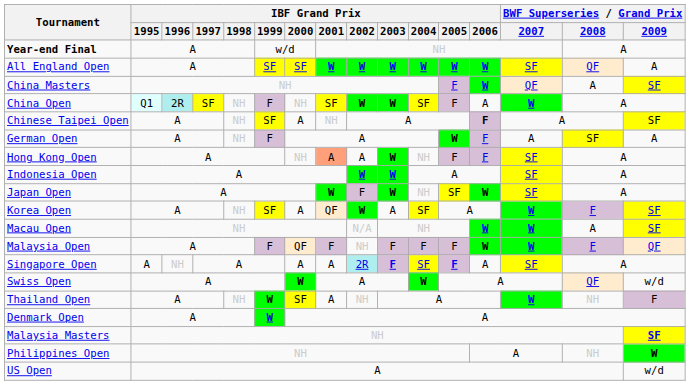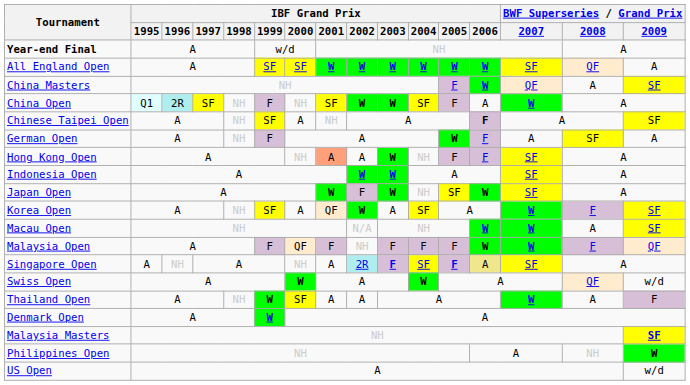 <table class="wikitable" style="font-size: 90%; text-align:center">
 <tr>
 <th rowspan="2">Tournament</th>
 <th colspan="12">IBF Grand Prix</th>
 <th colspan="3"><a href='#'>BWF Superseries</a> / <a href='#'>Grand Prix</a></th>
 </tr>
 <tr>
 <th>1995</th>
 <th>1996</th>
 <th>1997</th>
 <th>1998</th>
 <th>1999</th>
 <th>2000</th>
 <th>2001</th>
 <th>2002</th>
 <th>2003</th>
 <th>2004</th>
 <th>2005</th>
 <th>2006</th>
 <th><a href='#'>2007</a></th>
 <th><a href='#'>2008</a></th>
 <th><a href='#'>2009</a></th>
 </tr>
 <tr>
 <td align=left><strong>Year-end Final</strong></td>
 <td colspan="4">A</td>
 <td colspan="2">w/d</td>
 <td colspan="7" style=color:#ccc>NH</td>
 <td colspan="2">A</td>
 </tr>
 <tr>
 <td align=left><a href='#'>All England Open</a></td>
 <td colspan="4">A</td>
 <td bgcolor=FFFF00><a href='#'>SF</a></td>
 <td bgcolor=FFFF00><a href='#'>SF</a></td>
 <td bgcolor=00FF00><a href='#'><strong>W</strong></a></td>
 <td bgcolor=00FF00><a href='#'><strong>W</strong></a></td>
 <td bgcolor=00FF00><a href='#'><strong>W</strong></a></td>
 <td bgcolor=00FF00><a href='#'><strong>W</strong></a></td>
 <td bgcolor=00FF00><a href='#'><strong>W</strong></a></td>
 <td bgcolor=00FF00><a href='#'><strong>W</strong></a></td>
 <td bgcolor=FFFF00><a href='#'>SF</a></td>
 <td bgcolor=FFEBCD><a href='#'>QF</a></td>
 <td>A</td>
 </tr>
 <tr>
 <td align=left><a href='#'>China Masters</a></td>
 <td colspan="10" style=color:#ccc>NH</td>
 <td bgcolor=D8BFD8><a href='#'>F</a></td>
 <td bgcolor=00FF00><a href='#'><strong>W</strong></a></td>
 <td bgcolor=FFEBCD><a href='#'>QF</a></td>
 <td>A</td>
 <td bgcolor=FFFF00><a href='#'>SF</a></td>
 </tr>
 <tr>
 <td align=left><a href='#'>China Open</a></td>
 <td bgcolor=E0FFFF>Q1</td>
 <td bgcolor=AFEEEE>2R</td>
 <td bgcolor=FFFF00>SF</td>
 <td style=color:#ccc>NH</td>
 <td bgcolor=D8BFD8>F</td>
 <td style=color:#ccc>NH</td>
 <td bgcolor=FFFF00>SF</td>
 <td bgcolor=00FF00><strong>W</strong></td>
 <td bgcolor=00FF00><strong>W</strong></td>
 <td bgcolor=FFFF00>SF</td>
 <td bgcolor=D8BFD8>F</td>
 <td>A</td>
 <td bgcolor=00FF00><a href='#'><strong>W</strong></a></td>
 <td colspan="2">A</td>
 </tr>
 <tr>
 <td align=left><a href='#'>Chinese Taipei Open</a></td>
 <td colspan="3">A</td>
 <td style=color:#ccc>NH</td>
 <td bgcolor=FFFF00>SF</td>
 <td>A</td>
 <td style=color:#ccc>NH</td>
 <td colspan="4">A</td>
 <td bgcolor=D8BFD8><strong>F</strong></td>
 <td colspan="2">A</td>
 <td bgcolor=FFFF00>SF</td>
 </tr>
 <tr>
 <td align=left><a href='#'>German Open</a></td>
 <td colspan="3">A</td>
 <td style=color:#ccc>NH</td>
 <td bgcolor=D8BFD8>F</td>
 <td colspan="5">A</td>
 <td bgcolor=00FF00><strong>W</strong></td>
 <td bgcolor=D8BFD8><a href='#'>F</a></td>
 <td>A</td>
 <td bgcolor=FFFF00>SF</td>
 <td>A</td>
 </tr>
 <tr>
 <td align=left><a href='#'>Hong Kong Open</a></td>
 <td colspan="5">A</td>
 <td style=color:#ccc>NH</td>
 <td style="background: lightsalmon;">A</td>
 <td>A</td>
 <td bgcolor=00FF00><strong>W</strong></td>
 <td style=color:#ccc>NH</td>
 <td bgcolor=D8BFD8>F</td>
 <td bgcolor=D8BFD8><a href='#'>F</a></td>
 <td bgcolor=FFFF00><a href='#'>SF</a></td>
 <td colspan="2">A</td>
 </tr>
 <tr>
 <td align=left><a href='#'>Indonesia Open</a></td>
 <td colspan="7">A</td>
 <td bgcolor=00FF00><a href='#'><strong>W</strong></a></td>
 <td bgcolor=00FF00><a href='#'><strong>W</strong></a></td>
 <td colspan="3">A</td>
 <td bgcolor=FFFF00><a href='#'>SF</a></td>
 <td colspan="2">A</td>
 </tr>
 <tr>
 <td align=left><a href='#'>Japan Open</a></td>
 <td colspan="6">A</td>
 <td bgcolor=00FF00><strong>W</strong></td>
 <td bgcolor=D8BFD8>F</td>
 <td bgcolor=00FF00><strong>W</strong></td>
 <td style=color:#ccc>NH</td>
 <td bgcolor=FFFF00>SF</td>
 <td bgcolor=00FF00><strong>W</strong></td>
 <td bgcolor=FFFF00><a href='#'>SF</a></td>
 <td colspan="2">A</td>
 </tr>
 <tr>
 <td align=left><a href='#'>Korea Open</a></td>
 <td colspan="3">A</td>
 <td style=color:#ccc>NH</td>
 <td bgcolor=FFFF00>SF</td>
 <td>A</td>
 <td bgcolor=FFEBCD>QF</td>
 <td bgcolor=00FF00><strong>W</strong></td>
 <td>A</td>
 <td bgcolor=FFFF00>SF</td>
 <td colspan="2">A</td>
 <td bgcolor=00FF00><a href='#'><strong>W</strong></a></td>
 <td bgcolor=D8BFD8><a href='#'>F</a></td>
 <td bgcolor=FFFF00><a href='#'>SF</a></td>
 </tr>
 <tr>
 <td align=left><a href='#'>Macau Open</a></td>
 <td colspan="7" style=color:#ccc>NH</td>
 <td style=color:#ccc>N/A</td>
 <td colspan="3" style=color:#ccc>NH</td>
 <td bgcolor=00FF00><a href='#'><strong>W</strong></a></td>
 <td bgcolor=00FF00><a href='#'><strong>W</strong></a></td>
 <td>A</td>
 <td bgcolor=FFFF00><a href='#'>SF</a></td>
 </tr>
 <tr>
 <td align=left><a href='#'>Malaysia Open</a></td>
 <td colspan="4">A</td>
 <td bgcolor=D8BFD8>F</td>
 <td bgcolor=FFEBCD>QF</td>
 <td bgcolor=D8BFD8>F</td>
 <td style=color:#ccc>NH</td>
 <td bgcolor=D8BFD8>F</td>
 <td bgcolor=D8BFD8>F</td>
 <td bgcolor=D8BFD8>F</td>
 <td bgcolor=00FF00><strong>W</strong></td>
 <td bgcolor=00FF00><a href='#'><strong>W</strong></a></td>
 <td bgcolor=D8BFD8><a href='#'>F</a></td>
 <td bgcolor=FFEBCD><a href='#'>QF</a></td>
 </tr>
 <tr>
 <td align=left><a href='#'>Singapore Open</a></td>
 <td>A</td>
 <td style=color:#ccc>NH</td>
 <td colspan="3">A</td>
-<td>A</td>
+<td style=color:#ccc>NH</td>
 <td>A</td>
 <td bgcolor=AFEEEE><a href='#'>2R</a></td>
 <td bgcolor=D8BFD8><a href='#'><strong>F</strong></a></td>
 <td bgcolor=FFFF00><a href='#'>SF</a></td>
 <td bgcolor=D8BFD8><a href='#'><strong>F</strong></a></td>
-<td>A</td>
+<td style="background: khaki;">A</td>
 <td bgcolor=FFFF00><a href='#'>SF</a></td>
 <td colspan="2">A</td>
 </tr>
 <tr>
 <td align=left><a href='#'>Swiss Open</a></td>
 <td colspan="5">A</td>
 <td bgcolor=00FF00><strong>W</strong></td>
 <td colspan="3">A</td>
 <td bgcolor=00FF00><strong>W</strong></td>
 <td colspan="3">A</td>
 <td bgcolor=FFEBCD><a href='#'>QF</a></td>
 <td>w/d</td>
 </tr>
 <tr>
 <td align=left><a href='#'>Thailand Open</a></td>
 <td colspan="3">A</td>
 <td style=color:#ccc>NH</td>
 <td bgcolor=00FF00><strong>W</strong></td>
 <td bgcolor=FFFF00>SF</td>
 <td>A</td>
-<td style=color:#ccc>NH</td>
+<td>A</td>
 <td colspan="4">A</td>
 <td bgcolor=00FF00><a href='#'><strong>W</strong></a></td>
-<td style=color:#ccc>NH</td>
+<td>A</td>
 <td bgcolor=D8BFD8>F</td>
 </tr>
 <tr>
 <td align=left><a href='#'>Denmark Open</a></td>
 <td colspan="4">A</td>
 <td bgcolor=00FF00><a href='#'><strong>W</strong></a></td>
 <td colspan="10">A</td>
 </tr>
 <tr>
 <td align=left><a href='#'>Malaysia Masters</a></td>
 <td colspan="14" style=color:#ccc>NH</td>
 <td bgcolor=FFFF00><strong><a href='#'>SF</a></strong></td>
 </tr>
 <tr>
 <td align=left><a href='#'>Philippines Open</a></td>
 <td colspan="11" style=color:#ccc>NH</td>
 <td colspan="2">A</td>
 <td style=color:#ccc>NH</td>
 <td bgcolor=00FF00><strong>W</strong></td>
 </tr>
 <tr>
 <td align=left><a href='#'>US Open</a></td>
 <td colspan="14">A</td>
 <td>w/d</td>
 </tr>
 </table>
